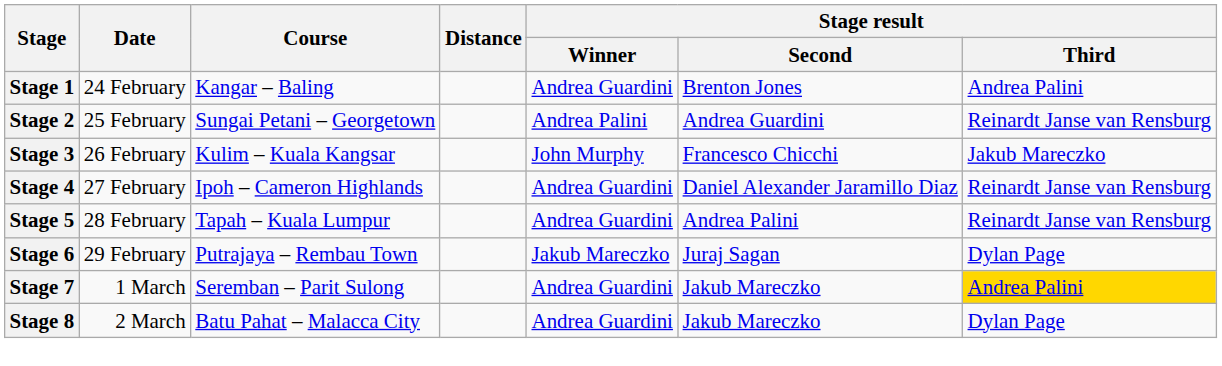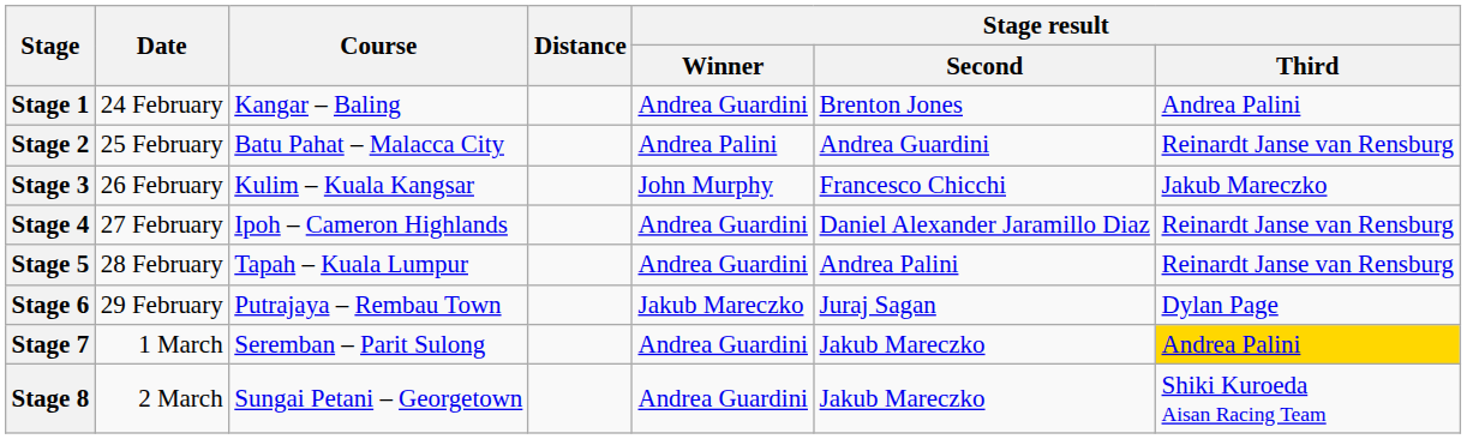 <table class="wikitable">
 <tr>
 <th rowspan=2>Stage</th>
 <th rowspan=2>Date</th>
 <th rowspan=2>Course</th>
 <th rowspan=2>Distance</th>
 <th colspan=3>Stage result</th>
 </tr>
 <tr>
 <th>Winner</th>
 <th>Second</th>
 <th>Third</th>
 </tr>
 <tr>
 <th style="text-align:center">Stage 1</th>
 <td align=right>24 February</td>
 <td><a href='#'>Kangar</a> – <a href='#'>Baling</a></td>
 <td style="text-align:center;"></td>
 <td> <a href='#'>Andrea Guardini</a><br><small></small></td>
 <td> <a href='#'>Brenton Jones</a><br><small></small></td>
 <td> <a href='#'>Andrea Palini</a><br><small></small></td>
 </tr>
 <tr>
 <th style="text-align:center">Stage 2</th>
 <td align=right>25 February</td>
-<td><a href='#'>Sungai Petani</a> – <a href='#'>Georgetown</a></td>
+<td><a href='#'>Batu Pahat</a> – <a href='#'>Malacca City</a></td>
 <td style="text-align:center;"></td>
 <td> <a href='#'>Andrea Palini</a><br><small></small></td>
 <td> <a href='#'>Andrea Guardini</a><br><small></small></td>
 <td> <a href='#'>Reinardt Janse van Rensburg</a><br><small></small></td>
 </tr>
 <tr>
 <th style="text-align:center">Stage 3</th>
 <td align=right>26 February</td>
 <td><a href='#'>Kulim</a> – <a href='#'>Kuala Kangsar</a></td>
 <td style="text-align:center;"></td>
 <td> <a href='#'>John Murphy</a><br><small></small></td>
 <td> <a href='#'>Francesco Chicchi</a><br><small></small></td>
 <td> <a href='#'>Jakub Mareczko</a><br><small></small></td>
 </tr>
 <tr>
 <th style="text-align:center">Stage 4</th>
 <td align=right>27 February</td>
 <td><a href='#'>Ipoh</a> – <a href='#'>Cameron Highlands</a></td>
 <td style="text-align:center;"></td>
 <td> <a href='#'>Andrea Guardini</a><br><small></small></td>
 <td> <a href='#'>Daniel Alexander Jaramillo Diaz</a><br><small></small></td>
 <td> <a href='#'>Reinardt Janse van Rensburg</a><br><small></small></td>
 </tr>
 <tr>
 <th style="text-align:center">Stage 5</th>
 <td align=right>28 February</td>
 <td><a href='#'>Tapah</a> – <a href='#'>Kuala Lumpur</a></td>
 <td style="text-align:center;"></td>
 <td> <a href='#'>Andrea Guardini</a><br><small></small></td>
 <td> <a href='#'>Andrea Palini</a><br><small></small></td>
 <td> <a href='#'>Reinardt Janse van Rensburg</a><br><small></small></td>
 </tr>
 <tr>
 <th style="text-align:center">Stage 6</th>
 <td align=right>29 February</td>
 <td><a href='#'>Putrajaya</a> – <a href='#'>Rembau Town</a></td>
 <td style="text-align:center;"></td>
 <td> <a href='#'>Jakub Mareczko</a><br><small></small></td>
 <td> <a href='#'>Juraj Sagan</a><br><small></small></td>
 <td> <a href='#'>Dylan Page</a><br><small></small></td>
 </tr>
 <tr>
 <th style="text-align:center">Stage 7</th>
 <td align=right>1 March</td>
 <td><a href='#'>Seremban</a> – <a href='#'>Parit Sulong</a></td>
 <td style="text-align:center;"></td>
 <td> <a href='#'>Andrea Guardini</a><br><small></small></td>
 <td> <a href='#'>Jakub Mareczko</a><br><small></small></td>
 <td style="background: gold;"> <a href='#'>Andrea Palini</a><br><small></small></td>
 </tr>
 <tr>
 <th style="text-align:center">Stage 8</th>
 <td align=right>2 March</td>
-<td><a href='#'>Batu Pahat</a> – <a href='#'>Malacca City</a></td>
+<td><a href='#'>Sungai Petani</a> – <a href='#'>Georgetown</a></td>
 <td style="text-align:center;"></td>
 <td> <a href='#'>Andrea Guardini</a><br><small></small></td>
 <td> <a href='#'>Jakub Mareczko</a><br><small></small></td>
-<td> <a href='#'>Dylan Page</a><br><small></small></td>
+<td> <a href='#'>Shiki Kuroeda</a><br><small><a href='#'>Aisan Racing Team</a></small></td>
 </tr>
 </table>
